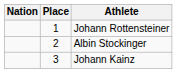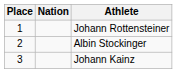 <table class='wikitable'>
 <tr bgcolor='#efefef'>
+<th>Place</th>
 <th>Nation</th>
-<th>Place</th>
 <th>Athlete</th>
 </tr>
 <tr>
+<td align=center>1</td>
 <td></td>
-<td align=center>1</td>
 <td>Johann Rottensteiner</td>
 </tr>
 <tr>
+<td align=center>2</td>
 <td></td>
-<td align=center>2</td>
 <td>Albin Stockinger</td>
 </tr>
 <tr>
+<td align=center>3</td>
 <td></td>
-<td align=center>3</td>
 <td>Johann Kainz</td>
 </tr>
 </table>
